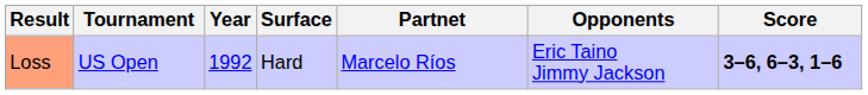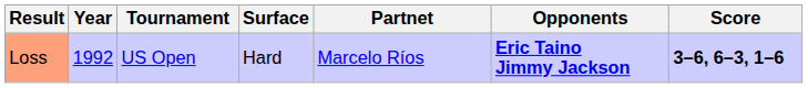 <table class="sortable wikitable">
 <tr>
 <th style="width:40px;">Result</th>
+<th style="width:30px;">Year</th>
 <th style="width:100px;">Tournament</th>
-<th style="width:30px;">Year</th>
 <th style="width:50px;">Surface</th>
 <th style="width:150px;">Partnet</th>
 <th style="width:150px;">Opponents</th>
 <th style="width:110px;" class="unsortable">Score</th>
 </tr>
 <tr style="background:#ccccff;">
 <td style="background:#ffa07a;">Loss</td>
+<td><a href='#'>1992</a></td>
 <td><a href='#'>US Open</a></td>
-<td><a href='#'>1992</a></td>
 <td>Hard</td>
 <td> <a href='#'>Marcelo Ríos</a></td>
-<td> <a href='#'>Eric Taino</a> <br>  <a href='#'>Jimmy Jackson</a></td>
+<td><strong> <a href='#'>Eric Taino</a> <br>  <a href='#'>Jimmy Jackson</a></strong></td>
 <td><strong>3–6, 6–3, 1–6</strong></td>
 </tr>
 </table>
